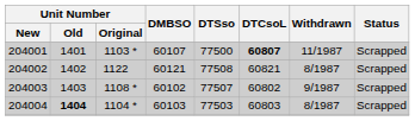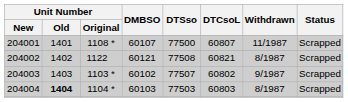 <table class="wikitable">
 <tr>
 <th colspan=3>Unit Number</th>
 <th rowspan=2 width=55>DMBSO</th>
 <th rowspan=2 width=55>DTSso</th>
 <th rowspan=2 width=55>DTCsoL</th>
 <th rowspan=2>Withdrawn</th>
 <th rowspan=2 align=left>Status</th>
 </tr>
 <tr>
 <th width=55>New</th>
 <th width=55>Old</th>
 <th width=55>Original</th>
 </tr>
 <tr>
 <td style="background-color:#CECECE" align=center>204001</td>
 <td style="background-color:#CECECE" align=center>1401</td>
-<td style="background-color:#CECECE" align=center>1103 *</td>
+<td style="background-color:#CECECE" align=center>1108 *</td>
 <td style="background-color:#CECECE" align=center>60107</td>
 <td style="background-color:#CECECE" align=center>77500</td>
-<td style="background-color:#CECECE" align=center><strong>60807</strong></td>
+<td style="background-color:#CECECE" align=center>60807</td>
 <td style="background-color:#CECECE" align=center>11/1987</td>
 <td style="background-color:#CECECE">Scrapped</td>
 </tr>
 <tr>
 <td style="background-color:#CECECE" align=center>204002</td>
 <td style="background-color:#CECECE" align=center>1402</td>
 <td style="background-color:#CECECE" align=center>1122   </td>
 <td style="background-color:#CECECE" align=center>60121</td>
 <td style="background-color:#CECECE" align=center>77508</td>
 <td style="background-color:#CECECE" align=center>60821</td>
 <td style="background-color:#CECECE" align=center>8/1987</td>
 <td style="background-color:#CECECE">Scrapped</td>
 </tr>
 <tr>
 <td style="background-color:#CECECE" align=center>204003</td>
 <td style="background-color:#CECECE" align=center>1403</td>
-<td style="background-color:#CECECE" align=center>1108 *</td>
+<td style="background-color:#CECECE" align=center>1103 *</td>
 <td style="background-color:#CECECE" align=center>60102</td>
 <td style="background-color:#CECECE" align=center>77507</td>
 <td style="background-color:#CECECE" align=center>60802</td>
 <td style="background-color:#CECECE" align=center>9/1987</td>
 <td style="background-color:#CECECE">Scrapped</td>
 </tr>
 <tr>
 <td style="background-color:#CECECE" align=center>204004</td>
 <td style="background-color:#CECECE" align=center><strong>1404</strong></td>
 <td style="background-color:#CECECE" align=center>1104 *</td>
 <td style="background-color:#CECECE" align=center>60103</td>
 <td style="background-color:#CECECE" align=center>77503</td>
 <td style="background-color:#CECECE" align=center>60803</td>
 <td style="background-color:#CECECE" align=center>8/1987</td>
 <td style="background-color:#CECECE">Scrapped</td>
 </tr>
 <tr>
 </tr>
 </table>
